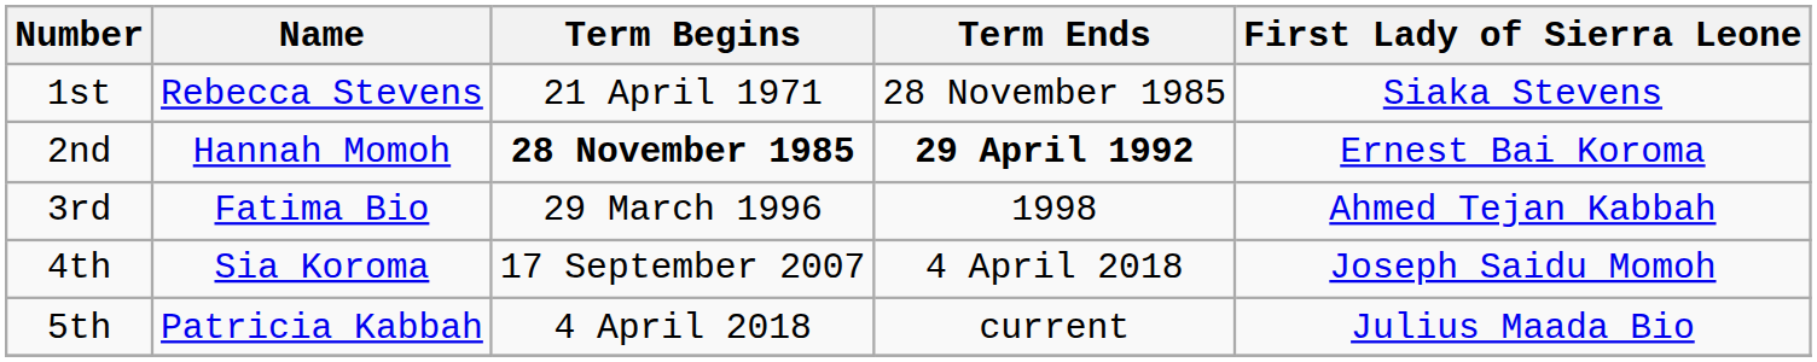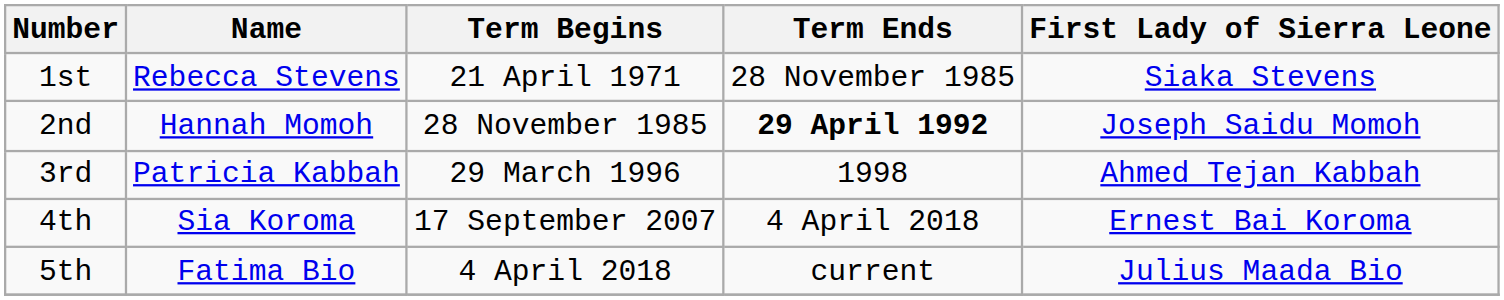 <table class="wikitable" style="text-align:center">
 <tr>
 <th>Number</th>
 <th>Name</th>
 <th>Term Begins</th>
 <th>Term Ends</th>
 <th>First Lady of Sierra Leone</th>
 </tr>
 <tr>
 <td>1st</td>
 <td><a href='#'>Rebecca Stevens</a></td>
 <td>21 April 1971</td>
 <td>28 November 1985</td>
 <td><a href='#'>Siaka Stevens</a></td>
 </tr>
 <tr>
 <td>2nd</td>
 <td><a href='#'>Hannah Momoh</a></td>
-<td><strong>28 November 1985</strong></td>
+<td>28 November 1985</td>
 <td><strong>29 April 1992</strong></td>
-<td><a href='#'>Ernest Bai Koroma</a></td>
+<td><a href='#'>Joseph Saidu Momoh</a></td>
 </tr>
 <tr>
 <td>3rd</td>
-<td><a href='#'>Fatima Bio</a></td>
+<td><a href='#'>Patricia Kabbah</a></td>
 <td>29 March 1996</td>
 <td>1998</td>
 <td><a href='#'>Ahmed Tejan Kabbah</a></td>
 </tr>
 <tr>
 <td>4th</td>
 <td><a href='#'>Sia Koroma</a></td>
 <td>17 September 2007</td>
 <td>4 April 2018</td>
-<td><a href='#'>Joseph Saidu Momoh</a></td>
+<td><a href='#'>Ernest Bai Koroma</a></td>
 </tr>
 <tr>
 <td>5th</td>
-<td><a href='#'>Patricia Kabbah</a></td>
+<td><a href='#'>Fatima Bio</a></td>
 <td>4 April 2018</td>
 <td>current</td>
 <td><a href='#'>Julius Maada Bio</a></td>
 </tr>
 <tr>
 </tr>
 </table>
